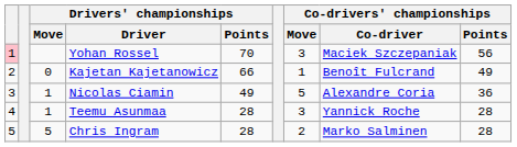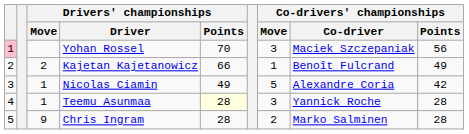 <table class="wikitable" style="font-size:85%;">
 <tr>
 <th rowspan="2"></th>
 <th rowspan="7" style="width:5px;"></th>
 <th colspan="3">Drivers' championships</th>
 <th rowspan="7" style="width:5px;"></th>
 <th colspan="3" nowrap>Co-drivers' championships</th>
 </tr>
 <tr>
 <th>Move</th>
 <th>Driver</th>
 <th>Points</th>
 <th>Move</th>
 <th>Co-driver</th>
 <th>Points</th>
 </tr>
 <tr>
 <td align="center" style="background: pink;">1</td>
 <td align="center"></td>
 <td><a href='#'>Yohan Rossel</a></td>
 <td align="center">70</td>
 <td align="center"> 3</td>
 <td><a href='#'>Maciek Szczepaniak</a></td>
 <td align="center">56</td>
 </tr>
 <tr>
 <td align="center">2</td>
-<td align="center"> 0</td>
+<td align="center"> 2</td>
 <td><a href='#'>Kajetan Kajetanowicz</a></td>
 <td align="center">66</td>
 <td align="center"> 1</td>
 <td><a href='#'>Benoît Fulcrand</a></td>
 <td align="center">49</td>
 </tr>
 <tr>
 <td align="center">3</td>
 <td align="center"> 1</td>
 <td><a href='#'>Nicolas Ciamin</a></td>
 <td align="center">49</td>
 <td align="center"> 5</td>
 <td><a href='#'>Alexandre Coria</a></td>
-<td align="center">36</td>
+<td align="center">42</td>
 </tr>
 <tr>
 <td align="center">4</td>
 <td align="center"> 1</td>
 <td><a href='#'>Teemu Asunmaa</a></td>
-<td align="center">28</td>
+<td align="center" style="background: lightyellow;">28</td>
 <td align="center"> 3</td>
 <td><a href='#'>Yannick Roche</a></td>
 <td align="center">28</td>
 </tr>
 <tr>
 <td align="center">5</td>
-<td align="center"> 5</td>
+<td align="center"> 9</td>
 <td><a href='#'>Chris Ingram</a></td>
 <td align="center">28</td>
 <td align="center"> 2</td>
 <td><a href='#'>Marko Salminen</a></td>
 <td align="center">28</td>
 </tr>
 </table>
